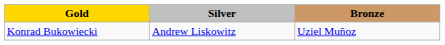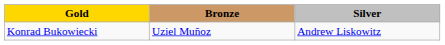 <table class="wikitable" style="text-align:left">
 <tr align="center">
 <td width=200 bgcolor=gold><strong>Gold</strong></td>
+<td width=200 bgcolor=CC9966><strong>Bronze</strong></td>
 <td width=200 bgcolor=silver><strong>Silver</strong></td>
-<td width=200 bgcolor=CC9966><strong>Bronze</strong></td>
 </tr>
 <tr>
 <td><a href='#'>Konrad Bukowiecki</a><br></td>
+<td><a href='#'>Uziel Muñoz</a><br></td>
 <td><a href='#'>Andrew Liskowitz</a><br></td>
-<td><a href='#'>Uziel Muñoz</a><br></td>
 </tr>
 </table>
